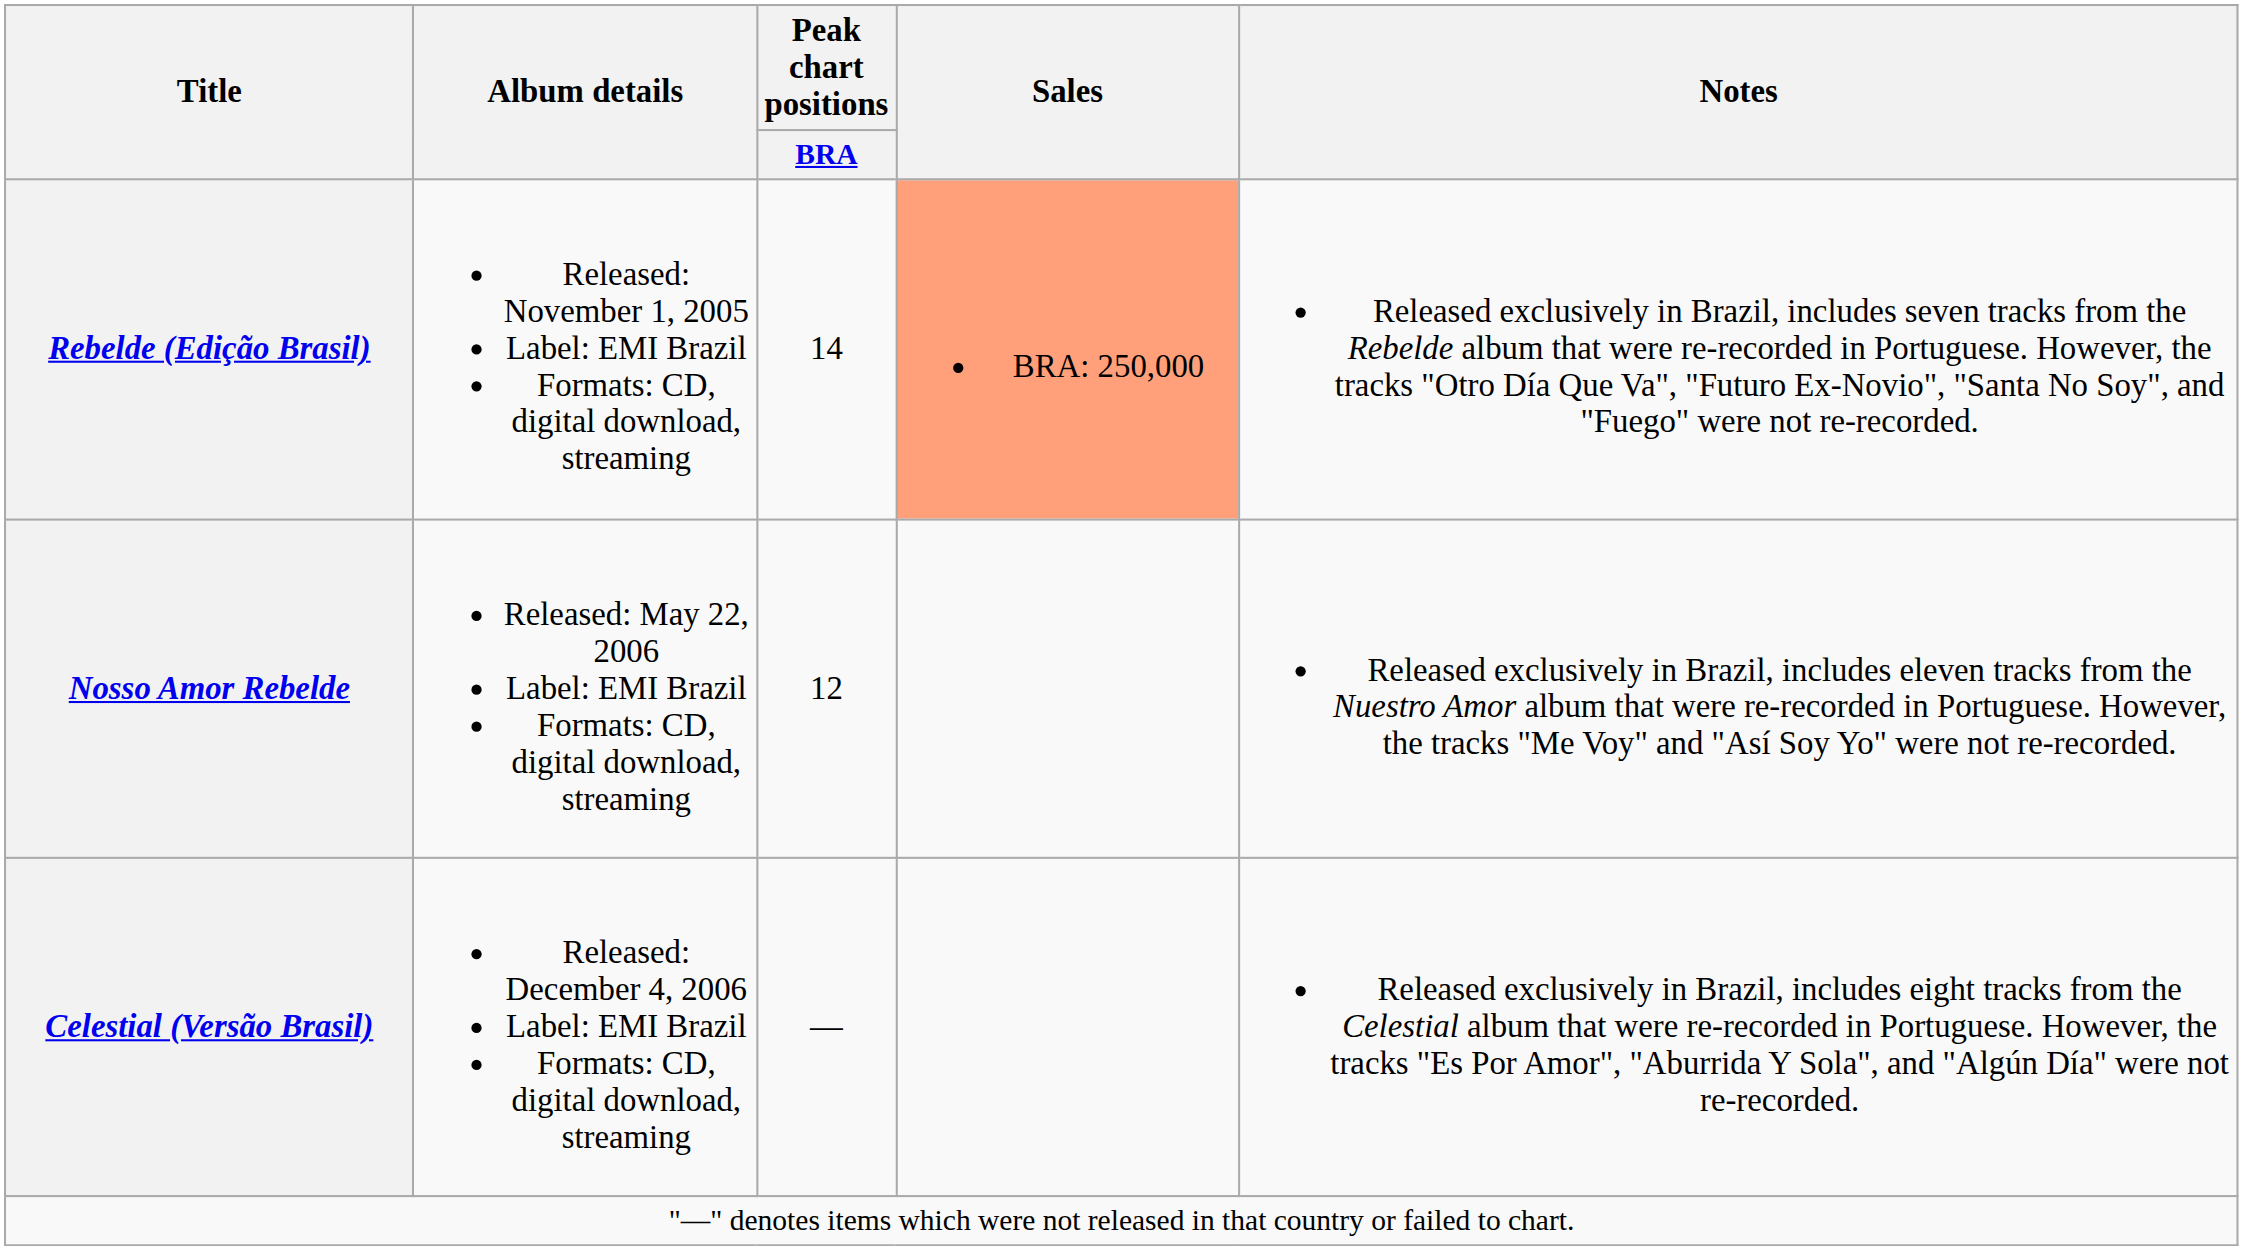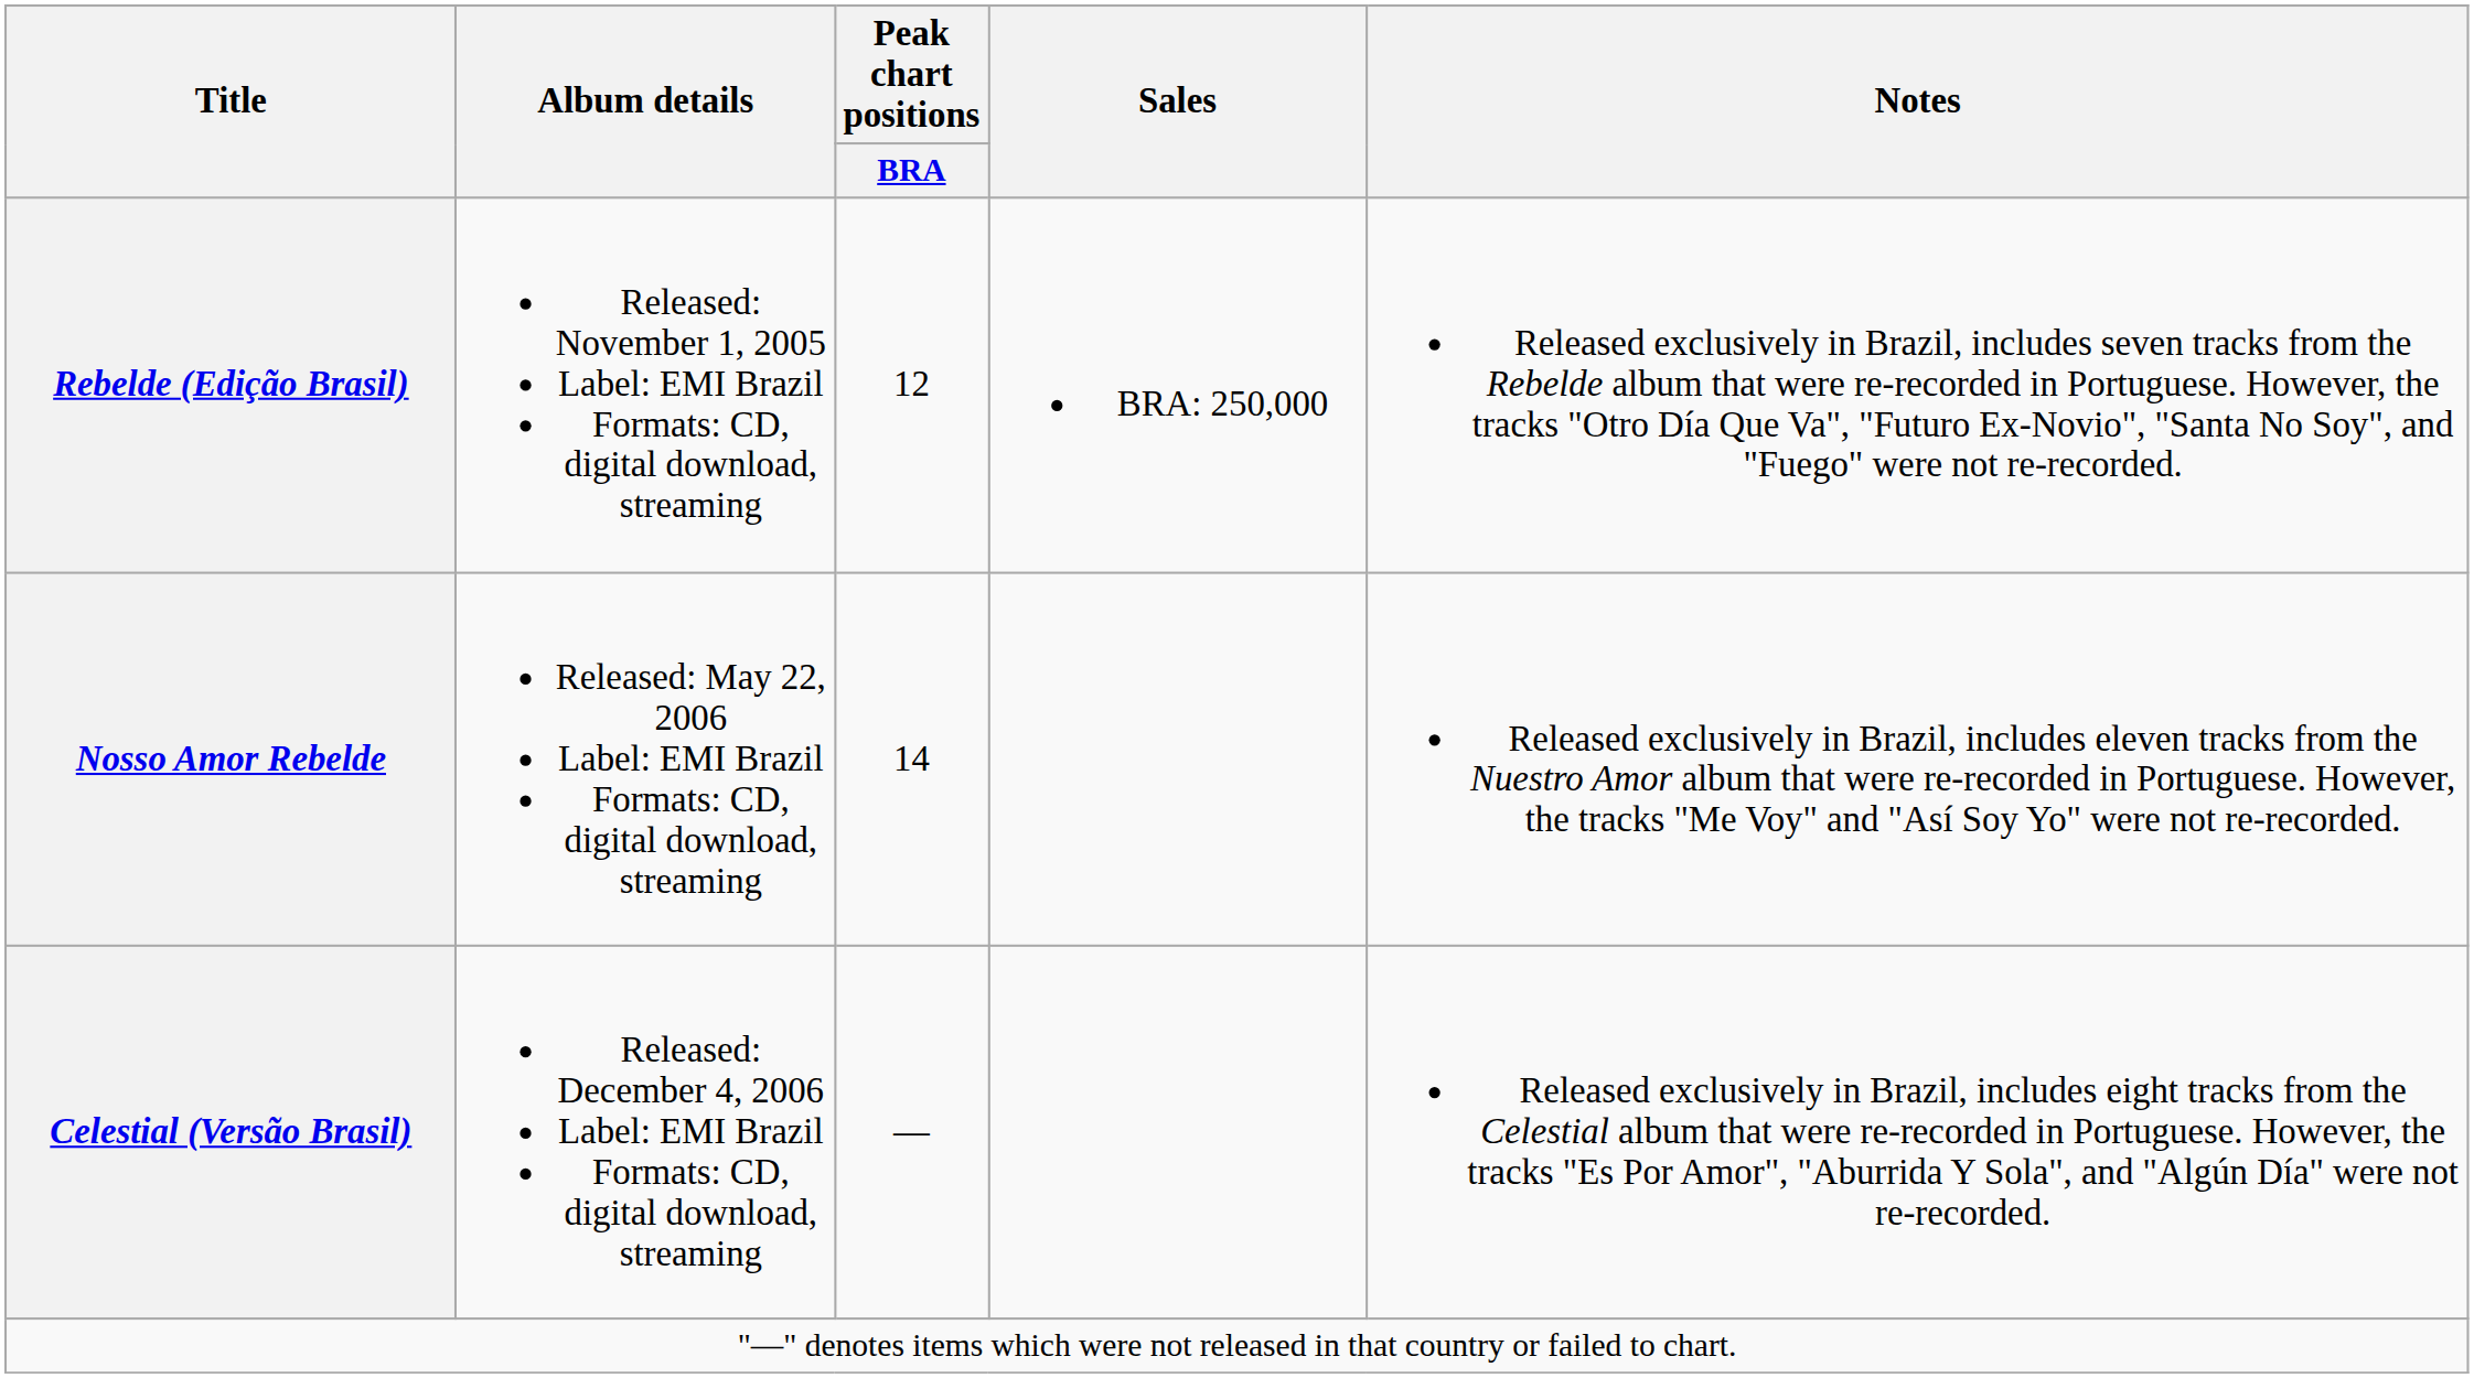 <table class="wikitable plainrowheaders" style="text-align:center;">
 <tr>
 <th scope="col" rowspan="2" style="width:12em;">Title</th>
 <th scope="col" rowspan="2" style="width:10em;">Album details</th>
 <th scope="col" colspan="1">Peak chart positions</th>
 <th scope="col" rowspan="2" style="width:10em;">Sales</th>
 <th scope="col" rowspan="2" style="width:30em;">Notes</th>
 </tr>
 <tr>
 <th scope="col" style="width:2.5em;font-size:90%;"><a href='#'>BRA</a><br></th>
 </tr>
 <tr>
 <th scope="row"><em><a href='#'>Rebelde (Edição Brasil)</a></em></th>
 <td><br><ul><li>Released: November 1, 2005</li><li>Label: EMI Brazil</li><li>Formats: CD, digital download, streaming</li></ul></td>
-<td>14</td>
-<td style="background: lightsalmon;"><br><ul><li>BRA: 250,000</li></ul></td>
+<td>12</td>
+<td><br><ul><li>BRA: 250,000</li></ul></td>
 <td><br><ul><li>Released exclusively in Brazil, includes seven tracks from the <em>Rebelde</em> album that were re-recorded in Portuguese. However, the tracks "Otro Día Que Va", "Futuro Ex-Novio", "Santa No Soy", and "Fuego" were not re-recorded.</li></ul></td>
 </tr>
 <tr>
 <th scope="row"><em><a href='#'>Nosso Amor Rebelde</a></em></th>
 <td><br><ul><li>Released: May 22, 2006</li><li>Label: EMI Brazil</li><li>Formats: CD, digital download, streaming</li></ul></td>
-<td>12</td>
+<td>14</td>
 <td></td>
 <td><br><ul><li>Released exclusively in Brazil, includes eleven tracks from the <em>Nuestro Amor</em> album that were re-recorded in Portuguese. However, the tracks "Me Voy" and "Así Soy Yo" were not re-recorded.</li></ul></td>
 </tr>
 <tr>
 <th scope="row"><em><a href='#'>Celestial (Versão Brasil)</a></em></th>
 <td><br><ul><li>Released: December 4, 2006</li><li>Label: EMI Brazil</li><li>Formats: CD, digital download, streaming</li></ul></td>
 <td>—</td>
 <td></td>
 <td><br><ul><li>Released exclusively in Brazil, includes eight tracks from the <em>Celestial</em> album that were re-recorded in Portuguese. However, the tracks "Es Por Amor", "Aburrida Y Sola", and "Algún Día" were not re-recorded.</li></ul></td>
 </tr>
 <tr>
 <td colspan="5" style="font-size:90%">"—" denotes items which were not released in that country or failed to chart.</td>
 </tr>
 </table>
